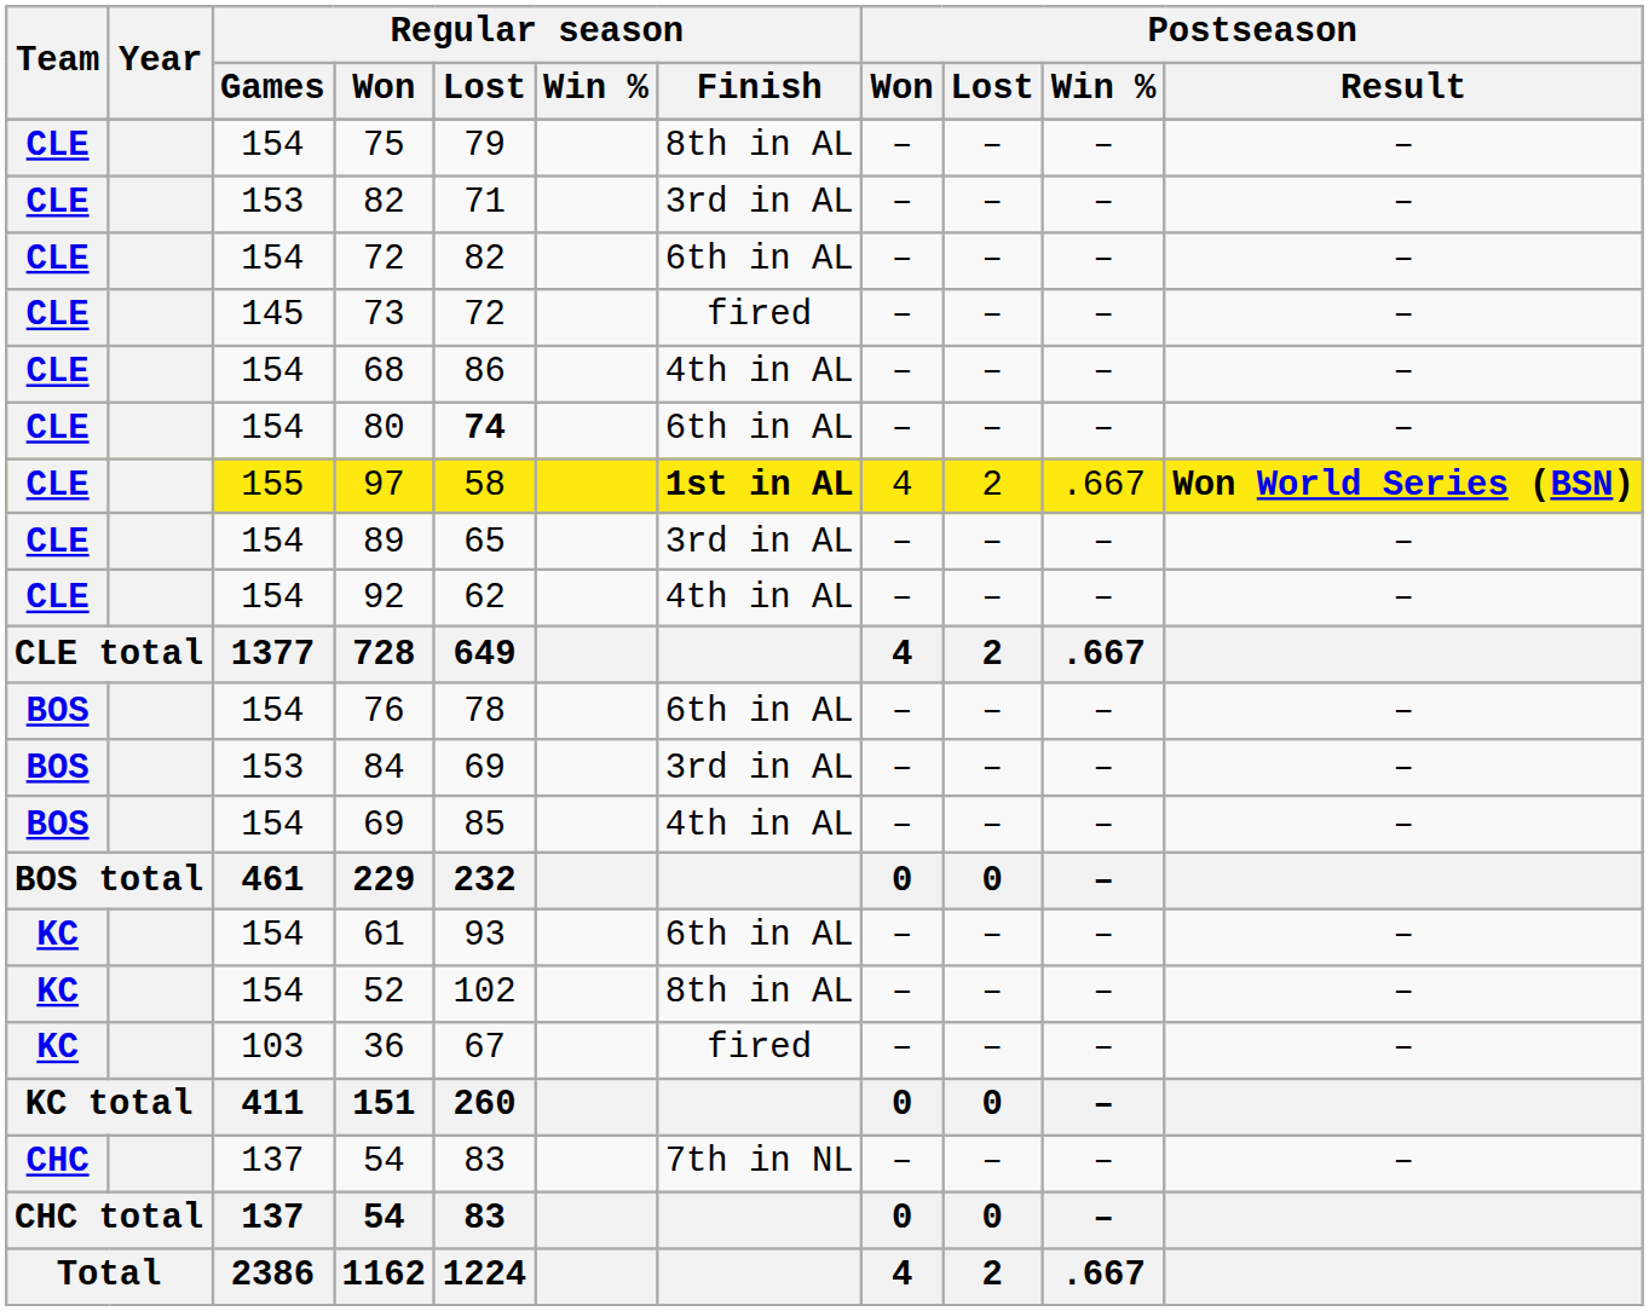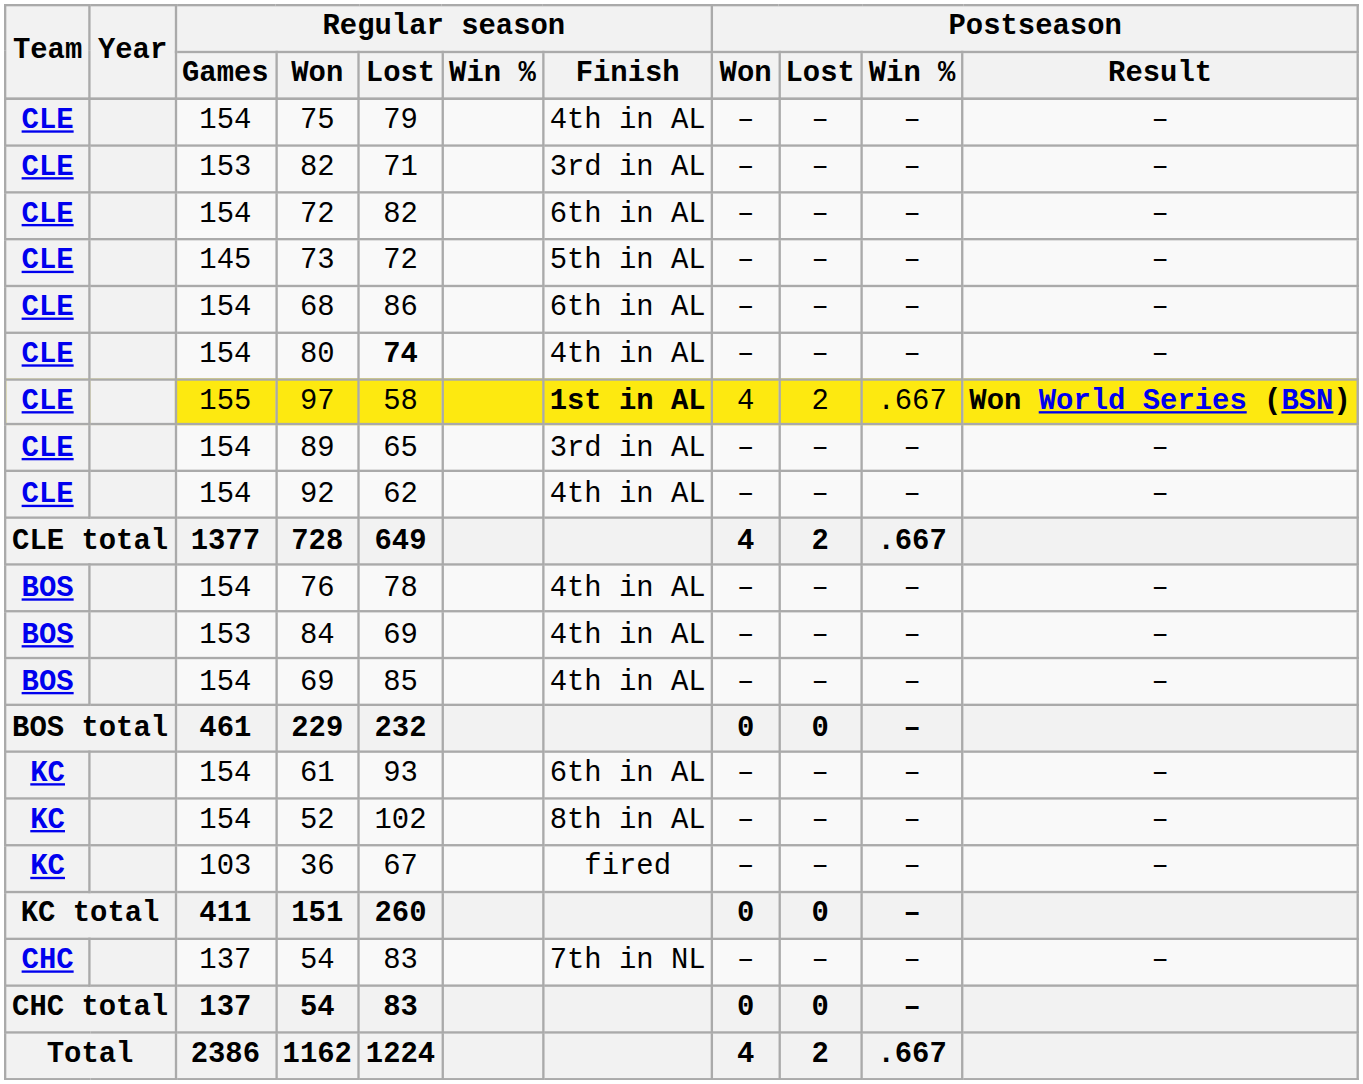 <table class="wikitable" style="font-size: 95%; text-align:center;">
 <tr>
 <th rowspan="2">Team</th>
 <th rowspan="2">Year</th>
 <th colspan="5">Regular season</th>
 <th colspan="4">Postseason</th>
 </tr>
 <tr>
 <th>Games</th>
 <th>Won</th>
 <th>Lost</th>
 <th>Win %</th>
 <th>Finish</th>
 <th>Won</th>
 <th>Lost</th>
 <th>Win %</th>
 <th>Result</th>
 </tr>
 <tr>
 </tr>
 <tr>
 <th><a href='#'>CLE</a></th>
 <th></th>
 <td>154</td>
 <td>75</td>
 <td>79</td>
 <td></td>
-<td>8th in AL</td>
+<td>4th in AL</td>
 <td>–</td>
 <td>–</td>
 <td>–</td>
 <td>–</td>
 </tr>
 <tr>
 <th><a href='#'>CLE</a></th>
 <th></th>
 <td>153</td>
 <td>82</td>
 <td>71</td>
 <td></td>
 <td>3rd in AL</td>
 <td>–</td>
 <td>–</td>
 <td>–</td>
 <td>–</td>
 </tr>
 <tr>
 <th><a href='#'>CLE</a></th>
 <th></th>
 <td>154</td>
 <td>72</td>
 <td>82</td>
 <td></td>
 <td>6th in AL</td>
 <td>–</td>
 <td>–</td>
 <td>–</td>
 <td>–</td>
 </tr>
 <tr>
 <th><a href='#'>CLE</a></th>
 <th></th>
 <td>145</td>
 <td>73</td>
 <td>72</td>
 <td></td>
-<td>fired</td>
+<td>5th in AL</td>
 <td>–</td>
 <td>–</td>
 <td>–</td>
 <td>–</td>
 </tr>
 <tr>
 <th><a href='#'>CLE</a></th>
 <th></th>
 <td>154</td>
 <td>68</td>
 <td>86</td>
 <td></td>
-<td>4th in AL</td>
+<td>6th in AL</td>
 <td>–</td>
 <td>–</td>
 <td>–</td>
 <td>–</td>
 </tr>
 <tr>
 <th><a href='#'>CLE</a></th>
 <th></th>
 <td>154</td>
 <td>80</td>
 <td><strong>74</strong></td>
 <td></td>
-<td>6th in AL</td>
+<td>4th in AL</td>
 <td>–</td>
 <td>–</td>
 <td>–</td>
 <td>–</td>
 </tr>
 <tr style="background:#fde910">
 <th><a href='#'>CLE</a></th>
 <th></th>
 <td>155</td>
 <td>97</td>
 <td>58</td>
 <td></td>
 <td><strong>1st in AL</strong></td>
 <td>4</td>
 <td>2</td>
 <td>.667</td>
 <td><strong>Won <a href='#'>World Series</a> (<a href='#'>BSN</a>)</strong></td>
 </tr>
 <tr>
 <th><a href='#'>CLE</a></th>
 <th></th>
 <td>154</td>
 <td>89</td>
 <td>65</td>
 <td></td>
 <td>3rd in AL</td>
 <td>–</td>
 <td>–</td>
 <td>–</td>
 <td>–</td>
 </tr>
 <tr>
 <th><a href='#'>CLE</a></th>
 <th></th>
 <td>154</td>
 <td>92</td>
 <td>62</td>
 <td></td>
 <td>4th in AL</td>
 <td>–</td>
 <td>–</td>
 <td>–</td>
 <td>–</td>
 </tr>
 <tr>
 <th colspan="2">CLE total</th>
 <th>1377</th>
 <th>728</th>
 <th>649</th>
 <th></th>
 <th></th>
 <th>4</th>
 <th>2</th>
 <th>.667</th>
 <th></th>
 </tr>
 <tr>
 <th><a href='#'>BOS</a></th>
 <th></th>
 <td>154</td>
 <td>76</td>
 <td>78</td>
 <td></td>
-<td>6th in AL</td>
+<td>4th in AL</td>
 <td>–</td>
 <td>–</td>
 <td>–</td>
 <td>–</td>
 </tr>
 <tr>
 <th><a href='#'>BOS</a></th>
 <th></th>
 <td>153</td>
 <td>84</td>
 <td>69</td>
 <td></td>
-<td>3rd in AL</td>
+<td>4th in AL</td>
 <td>–</td>
 <td>–</td>
 <td>–</td>
 <td>–</td>
 </tr>
 <tr>
 <th><a href='#'>BOS</a></th>
 <th></th>
 <td>154</td>
 <td>69</td>
 <td>85</td>
 <td></td>
 <td>4th in AL</td>
 <td>–</td>
 <td>–</td>
 <td>–</td>
 <td>–</td>
 </tr>
 <tr>
 <th colspan="2">BOS total</th>
 <th>461</th>
 <th>229</th>
 <th>232</th>
 <th></th>
 <th></th>
 <th>0</th>
 <th>0</th>
 <th>–</th>
 <th></th>
 </tr>
 <tr>
 <th><a href='#'>KC</a></th>
 <th></th>
 <td>154</td>
 <td>61</td>
 <td>93</td>
 <td></td>
 <td>6th in AL</td>
 <td>–</td>
 <td>–</td>
 <td>–</td>
 <td>–</td>
 </tr>
 <tr>
 <th><a href='#'>KC</a></th>
 <th></th>
 <td>154</td>
 <td>52</td>
 <td>102</td>
 <td></td>
 <td>8th in AL</td>
 <td>–</td>
 <td>–</td>
 <td>–</td>
 <td>–</td>
 </tr>
 <tr>
 <th><a href='#'>KC</a></th>
 <th></th>
 <td>103</td>
 <td>36</td>
 <td>67</td>
 <td></td>
 <td>fired</td>
 <td>–</td>
 <td>–</td>
 <td>–</td>
 <td>–</td>
 </tr>
 <tr>
 <th colspan="2">KC total</th>
 <th>411</th>
 <th>151</th>
 <th>260</th>
 <th></th>
 <th></th>
 <th>0</th>
 <th>0</th>
 <th>–</th>
 <th></th>
 </tr>
 <tr>
 <th><a href='#'>CHC</a></th>
 <th></th>
 <td>137</td>
 <td>54</td>
 <td>83</td>
 <td></td>
 <td>7th in NL</td>
 <td>–</td>
 <td>–</td>
 <td>–</td>
 <td>–</td>
 </tr>
 <tr>
 <th colspan="2">CHC total</th>
 <th>137</th>
 <th>54</th>
 <th>83</th>
 <th></th>
 <th></th>
 <th>0</th>
 <th>0</th>
 <th>–</th>
 <th></th>
 </tr>
 <tr>
 <th colspan="2">Total</th>
 <th>2386</th>
 <th>1162</th>
 <th>1224</th>
 <th></th>
 <th></th>
 <th>4</th>
 <th>2</th>
 <th>.667</th>
 <th></th>
 </tr>
 </table>
